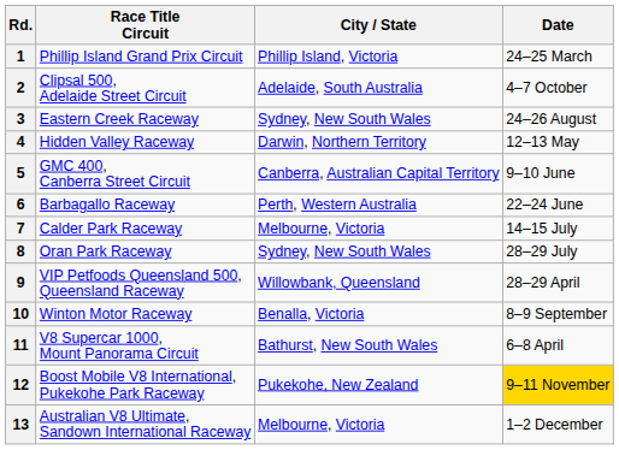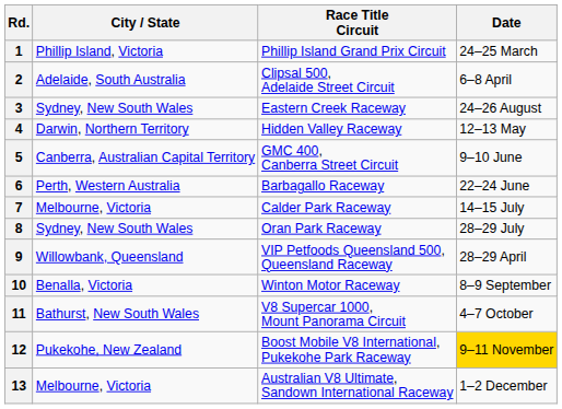 <table class="wikitable" style="font-size: 85%">
 <tr>
 <th>Rd.</th>
+<th>City / State</th>
 <th>Race Title<br> Circuit</th>
-<th>City / State</th>
 <th>Date</th>
 </tr>
 <tr>
 <th>1</th>
+<td><a href='#'>Phillip Island</a>, <a href='#'>Victoria</a></td>
 <td><a href='#'>Phillip Island Grand Prix Circuit</a></td>
-<td><a href='#'>Phillip Island</a>, <a href='#'>Victoria</a></td>
 <td>24–25 March</td>
 </tr>
 <tr>
 <th>2</th>
+<td><a href='#'>Adelaide</a>, <a href='#'>South Australia</a></td>
 <td><a href='#'>Clipsal 500</a>,<br> <a href='#'>Adelaide Street Circuit</a></td>
-<td><a href='#'>Adelaide</a>, <a href='#'>South Australia</a></td>
-<td>4–7 October</td>
+<td>6–8 April</td>
 </tr>
 <tr>
 <th>3</th>
+<td><a href='#'>Sydney</a>, <a href='#'>New South Wales</a></td>
 <td><a href='#'>Eastern Creek Raceway</a></td>
-<td><a href='#'>Sydney</a>, <a href='#'>New South Wales</a></td>
 <td>24–26 August</td>
 </tr>
 <tr>
 <th>4</th>
+<td><a href='#'>Darwin</a>, <a href='#'>Northern Territory</a></td>
 <td><a href='#'>Hidden Valley Raceway</a></td>
-<td><a href='#'>Darwin</a>, <a href='#'>Northern Territory</a></td>
 <td>12–13 May</td>
 </tr>
 <tr>
 <th>5</th>
+<td><a href='#'>Canberra</a>, <a href='#'>Australian Capital Territory</a></td>
 <td><a href='#'>GMC 400</a>,<br> <a href='#'>Canberra Street Circuit</a></td>
-<td><a href='#'>Canberra</a>, <a href='#'>Australian Capital Territory</a></td>
 <td>9–10 June</td>
 </tr>
 <tr>
 <th>6</th>
+<td><a href='#'>Perth</a>, <a href='#'>Western Australia</a></td>
 <td><a href='#'>Barbagallo Raceway</a></td>
-<td><a href='#'>Perth</a>, <a href='#'>Western Australia</a></td>
 <td>22–24 June</td>
 </tr>
 <tr>
 <th>7</th>
+<td><a href='#'>Melbourne</a>, <a href='#'>Victoria</a></td>
 <td><a href='#'>Calder Park Raceway</a></td>
-<td><a href='#'>Melbourne</a>, <a href='#'>Victoria</a></td>
 <td>14–15 July</td>
 </tr>
 <tr>
 <th>8</th>
+<td><a href='#'>Sydney</a>, <a href='#'>New South Wales</a></td>
 <td><a href='#'>Oran Park Raceway</a></td>
-<td><a href='#'>Sydney</a>, <a href='#'>New South Wales</a></td>
 <td>28–29 July</td>
 </tr>
 <tr>
 <th>9</th>
+<td><a href='#'>Willowbank, Queensland</a></td>
 <td><a href='#'>VIP Petfoods Queensland 500</a>,<br> <a href='#'>Queensland Raceway</a></td>
-<td><a href='#'>Willowbank, Queensland</a></td>
 <td>28–29 April</td>
 </tr>
 <tr>
 <th>10</th>
+<td><a href='#'>Benalla</a>, <a href='#'>Victoria</a></td>
 <td><a href='#'>Winton Motor Raceway</a></td>
-<td><a href='#'>Benalla</a>, <a href='#'>Victoria</a></td>
 <td>8–9 September</td>
 </tr>
 <tr>
 <th>11</th>
+<td><a href='#'>Bathurst</a>, <a href='#'>New South Wales</a></td>
 <td><a href='#'>V8 Supercar 1000</a>,<br> <a href='#'>Mount Panorama Circuit</a></td>
-<td><a href='#'>Bathurst</a>, <a href='#'>New South Wales</a></td>
-<td>6–8 April</td>
+<td>4–7 October</td>
 </tr>
 <tr>
 <th>12</th>
+<td><a href='#'>Pukekohe, New Zealand</a></td>
 <td><a href='#'>Boost Mobile V8 International</a>,<br> <a href='#'>Pukekohe Park Raceway</a></td>
-<td><a href='#'>Pukekohe, New Zealand</a></td>
 <td style="background: gold;">9–11 November</td>
 </tr>
 <tr>
 <th>13</th>
+<td><a href='#'>Melbourne</a>, <a href='#'>Victoria</a></td>
 <td><a href='#'>Australian V8 Ultimate</a>,<br> <a href='#'>Sandown International Raceway</a></td>
-<td><a href='#'>Melbourne</a>, <a href='#'>Victoria</a></td>
 <td>1–2 December</td>
 </tr>
 </table>
